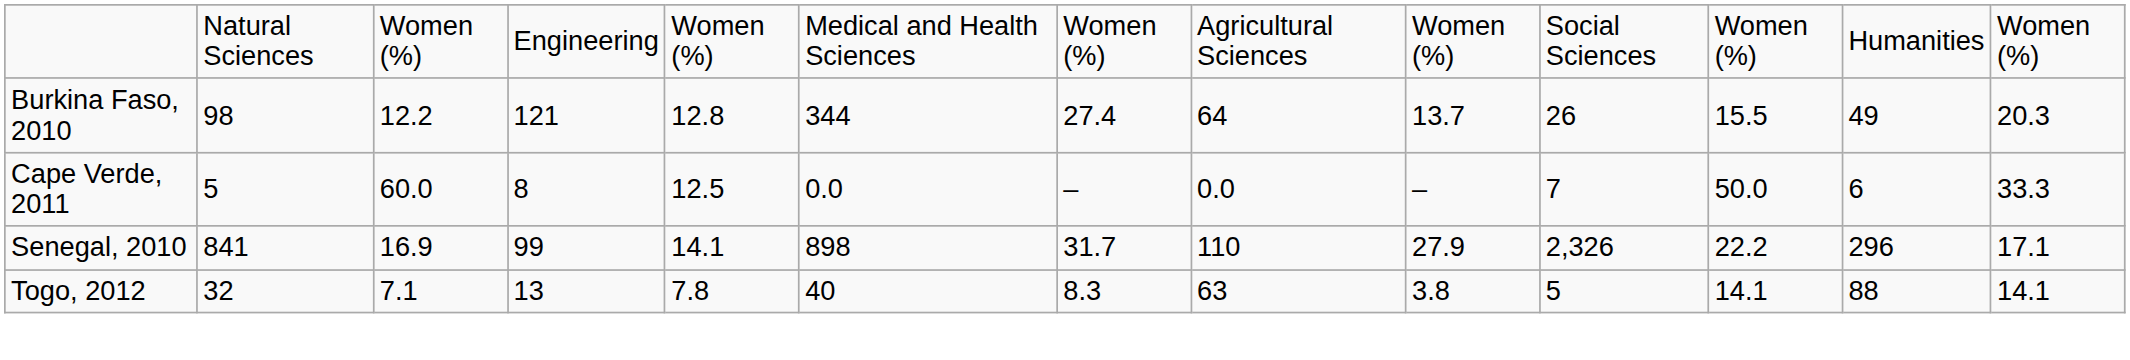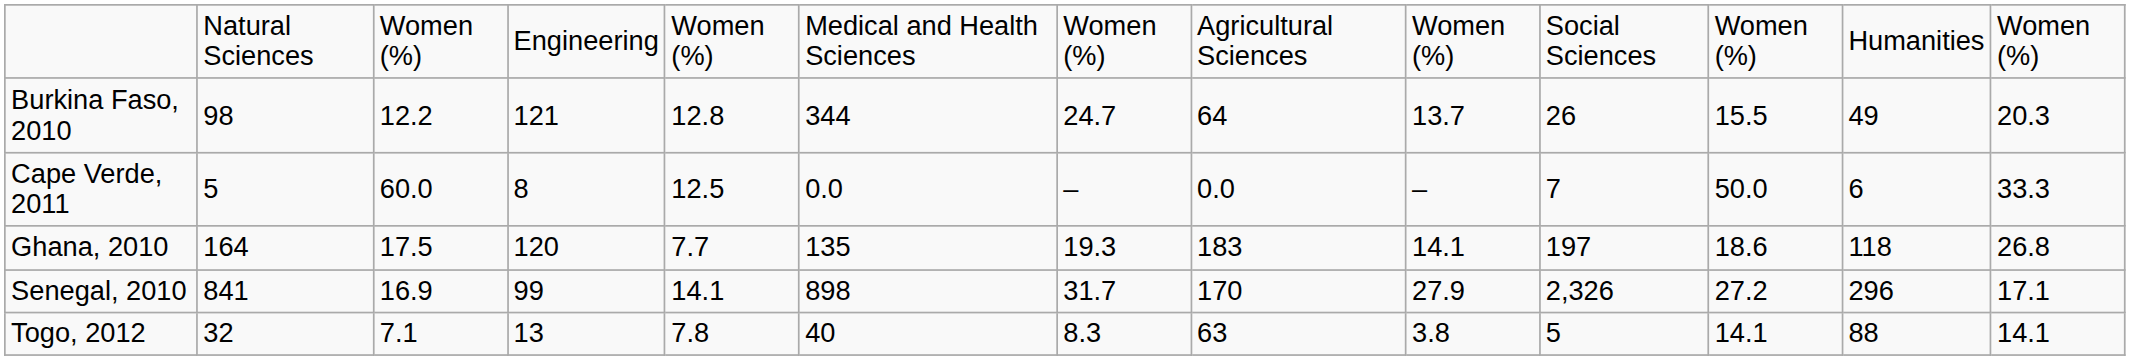 <table class="wikitable">
 <tr>
 <td></td>
 <td>Natural Sciences</td>
 <td>Women (%)</td>
 <td>Engineering</td>
 <td>Women (%)</td>
 <td>Medical and Health  Sciences</td>
 <td>Women (%)</td>
 <td>Agricultural Sciences</td>
 <td>Women (%)</td>
 <td>Social Sciences</td>
 <td>Women (%)</td>
 <td>Humanities</td>
 <td>Women (%)</td>
 </tr>
 <tr>
 <td>Burkina  Faso, 2010</td>
 <td>98</td>
 <td>12.2</td>
 <td>121</td>
 <td>12.8</td>
 <td>344</td>
-<td>27.4</td>
+<td>24.7</td>
 <td>64</td>
 <td>13.7</td>
 <td>26</td>
 <td>15.5</td>
 <td>49</td>
 <td>20.3</td>
 </tr>
 <tr>
 <td>Cape Verde,  2011</td>
 <td>5</td>
 <td>60.0</td>
 <td>8</td>
 <td>12.5</td>
 <td>0.0</td>
 <td>–</td>
 <td>0.0</td>
 <td>–</td>
 <td>7</td>
 <td>50.0</td>
 <td>6</td>
 <td>33.3</td>
 </tr>
 <tr>
+<td>Ghana, 2010</td>
+<td>164</td>
+<td>17.5</td>
+<td>120</td>
+<td>7.7</td>
+<td>135</td>
+<td>19.3</td>
+<td>183</td>
+<td>14.1</td>
+<td>197</td>
+<td>18.6</td>
+<td>118</td>
+<td>26.8</td>
+</tr>
+<tr>
 <td>Senegal,  2010</td>
 <td>841</td>
 <td>16.9</td>
 <td>99</td>
 <td>14.1</td>
 <td>898</td>
 <td>31.7</td>
-<td>110</td>
+<td>170</td>
 <td>27.9</td>
 <td>2,326</td>
-<td>22.2</td>
+<td>27.2</td>
 <td>296</td>
 <td>17.1</td>
 </tr>
 <tr>
 <td>Togo, 2012</td>
 <td>32</td>
 <td>7.1</td>
 <td>13</td>
 <td>7.8</td>
 <td>40</td>
 <td>8.3</td>
 <td>63</td>
 <td>3.8</td>
 <td>5</td>
 <td>14.1</td>
 <td>88</td>
 <td>14.1</td>
 </tr>
 </table>
